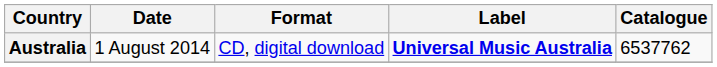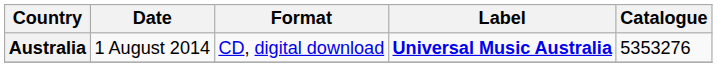 <table class="wikitable plainrowheaders">
 <tr>
 <th scope="col">Country</th>
 <th scope="col">Date</th>
 <th scope="col">Format</th>
 <th scope="col">Label</th>
 <th scope="col">Catalogue</th>
 </tr>
 <tr>
 <th scope="row">Australia</th>
 <td>1 August 2014</td>
 <td><a href='#'>CD</a>, <a href='#'>digital download</a></td>
 <td><strong><a href='#'>Universal Music Australia</a></strong></td>
-<td>6537762</td>
+<td>5353276</td>
 </tr>
 <tr>
 </tr>
 </table>
